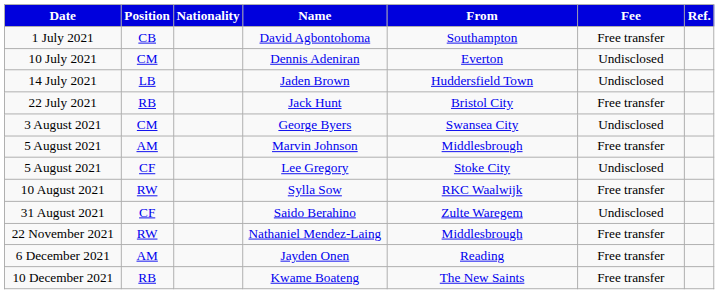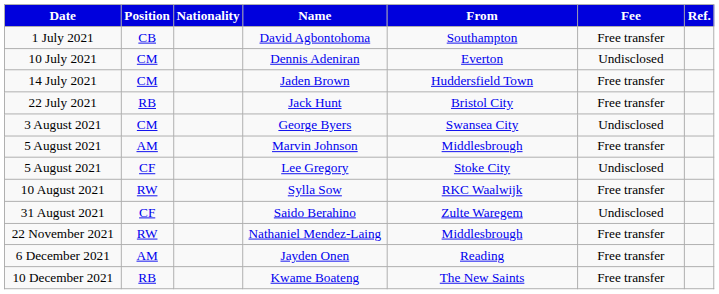 <table class="wikitable"  style="text-align:center; font-size:90%; ">
 <tr>
 <th style="background:#0000dd; color:#ffffff; width:120px;">Date</th>
 <th style="background:#0000dd; color:#ffffff; width:50px;">Position</th>
 <th style="background:#0000dd; color:#ffffff; width:50px;">Nationality</th>
 <th style="background:#0000dd; color:#ffffff; width:150px;">Name</th>
 <th style="background:#0000dd; color:#ffffff; width:200px;">From</th>
 <th style="background:#0000dd; color:#ffffff; width:110px;">Fee</th>
 <th style="background:#0000dd; color:#ffffff; width:25px;">Ref.</th>
 </tr>
 <tr>
 <td>1 July 2021</td>
 <td><a href='#'>CB</a></td>
 <td></td>
 <td><a href='#'>David Agbontohoma</a></td>
 <td> <a href='#'>Southampton</a></td>
 <td>Free transfer</td>
 <td></td>
 </tr>
 <tr>
 <td>10 July 2021</td>
 <td><a href='#'>CM</a></td>
 <td></td>
 <td><a href='#'>Dennis Adeniran</a></td>
 <td> <a href='#'>Everton</a></td>
 <td>Undisclosed</td>
 <td></td>
 </tr>
 <tr>
 <td>14 July 2021</td>
-<td><a href='#'>LB</a></td>
+<td><a href='#'>CM</a></td>
 <td></td>
 <td><a href='#'>Jaden Brown</a></td>
 <td> <a href='#'>Huddersfield Town</a></td>
-<td>Undisclosed</td>
+<td>Free transfer</td>
 <td></td>
 </tr>
 <tr>
 <td>22 July 2021</td>
 <td><a href='#'>RB</a></td>
 <td></td>
 <td><a href='#'>Jack Hunt</a></td>
 <td> <a href='#'>Bristol City</a></td>
 <td>Free transfer</td>
 <td></td>
 </tr>
 <tr>
 <td>3 August 2021</td>
 <td><a href='#'>CM</a></td>
 <td></td>
 <td><a href='#'>George Byers</a></td>
 <td> <a href='#'>Swansea City</a></td>
 <td>Undisclosed</td>
 <td></td>
 </tr>
 <tr>
 <td>5 August 2021</td>
 <td><a href='#'>AM</a></td>
 <td></td>
 <td><a href='#'>Marvin Johnson</a></td>
 <td> <a href='#'>Middlesbrough</a></td>
 <td>Free transfer</td>
 <td></td>
 </tr>
 <tr>
 <td>5 August 2021</td>
 <td><a href='#'>CF</a></td>
 <td></td>
 <td><a href='#'>Lee Gregory</a></td>
 <td> <a href='#'>Stoke City</a></td>
 <td>Undisclosed</td>
 <td></td>
 </tr>
 <tr>
 <td>10 August 2021</td>
 <td><a href='#'>RW</a></td>
 <td></td>
 <td><a href='#'>Sylla Sow</a></td>
 <td> <a href='#'>RKC Waalwijk</a></td>
 <td>Free transfer</td>
 <td></td>
 </tr>
 <tr>
 <td>31 August 2021</td>
 <td><a href='#'>CF</a></td>
 <td></td>
 <td><a href='#'>Saido Berahino</a></td>
 <td> <a href='#'>Zulte Waregem</a></td>
 <td>Undisclosed</td>
 <td></td>
 </tr>
 <tr>
 <td>22 November 2021</td>
 <td><a href='#'>RW</a></td>
 <td></td>
 <td><a href='#'>Nathaniel Mendez-Laing</a></td>
 <td> <a href='#'>Middlesbrough</a></td>
 <td>Free transfer</td>
 <td></td>
 </tr>
 <tr>
 <td>6 December 2021</td>
 <td><a href='#'>AM</a></td>
 <td></td>
 <td><a href='#'>Jayden Onen</a></td>
 <td> <a href='#'>Reading</a></td>
 <td>Free transfer</td>
 <td></td>
 </tr>
 <tr>
 <td>10 December 2021</td>
 <td><a href='#'>RB</a></td>
 <td></td>
 <td><a href='#'>Kwame Boateng</a></td>
 <td> <a href='#'>The New Saints</a></td>
 <td>Free transfer</td>
 <td></td>
 </tr>
 </table>
